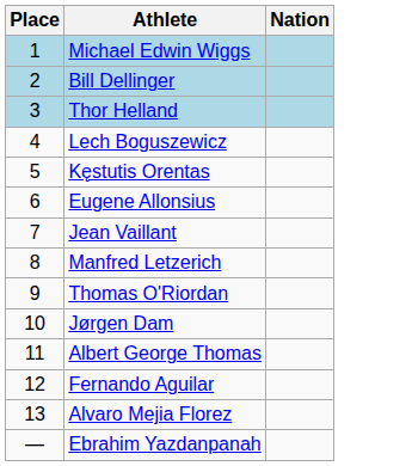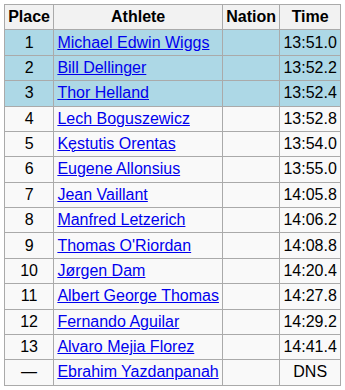 <table class=wikitable>
 <tr>
 <th>Place</th>
 <th>Athlete</th>
 <th>Nation</th>
+<th>Time</th>
 </tr>
 <tr align=center bgcolor=lightblue>
 <td>1</td>
 <td align=left><a href='#'>Michael Edwin Wiggs</a></td>
 <td align=left></td>
+<td>13:51.0</td>
 </tr>
 <tr align=center bgcolor=lightblue>
 <td>2</td>
 <td align=left><a href='#'>Bill Dellinger</a></td>
 <td align=left></td>
+<td>13:52.2</td>
 </tr>
 <tr align=center bgcolor=lightblue>
 <td>3</td>
 <td align=left><a href='#'>Thor Helland</a></td>
 <td align=left></td>
+<td>13:52.4</td>
 </tr>
 <tr align=center>
 <td>4</td>
 <td align=left><a href='#'>Lech Boguszewicz</a></td>
 <td align=left></td>
+<td>13:52.8</td>
 </tr>
 <tr align=center>
 <td>5</td>
 <td align=left><a href='#'>Kęstutis Orentas</a></td>
 <td align=left></td>
+<td>13:54.0</td>
 </tr>
 <tr align=center>
 <td>6</td>
 <td align=left><a href='#'>Eugene Allonsius</a></td>
 <td align=left></td>
+<td>13:55.0</td>
 </tr>
 <tr align=center>
 <td>7</td>
 <td align=left><a href='#'>Jean Vaillant</a></td>
 <td align=left></td>
+<td>14:05.8</td>
 </tr>
 <tr align=center>
 <td>8</td>
 <td align=left><a href='#'>Manfred Letzerich</a></td>
 <td align=left></td>
+<td>14:06.2</td>
 </tr>
 <tr align=center>
 <td>9</td>
 <td align=left><a href='#'>Thomas O'Riordan</a></td>
 <td align=left></td>
+<td>14:08.8</td>
 </tr>
 <tr align=center>
 <td>10</td>
 <td align=left><a href='#'>Jørgen Dam</a></td>
 <td align=left></td>
+<td>14:20.4</td>
 </tr>
 <tr align=center>
 <td>11</td>
 <td align=left><a href='#'>Albert George Thomas</a></td>
 <td align=left></td>
+<td>14:27.8</td>
 </tr>
 <tr align=center>
 <td>12</td>
 <td align=left><a href='#'>Fernando Aguilar</a></td>
 <td align=left></td>
+<td>14:29.2</td>
 </tr>
 <tr align=center>
 <td>13</td>
 <td align=left><a href='#'>Alvaro Mejia Florez</a></td>
 <td align=left></td>
+<td>14:41.4</td>
 </tr>
 <tr align=center>
 <td>—</td>
 <td align=left><a href='#'>Ebrahim Yazdanpanah</a></td>
 <td align=left></td>
+<td>DNS</td>
 </tr>
 </table>
